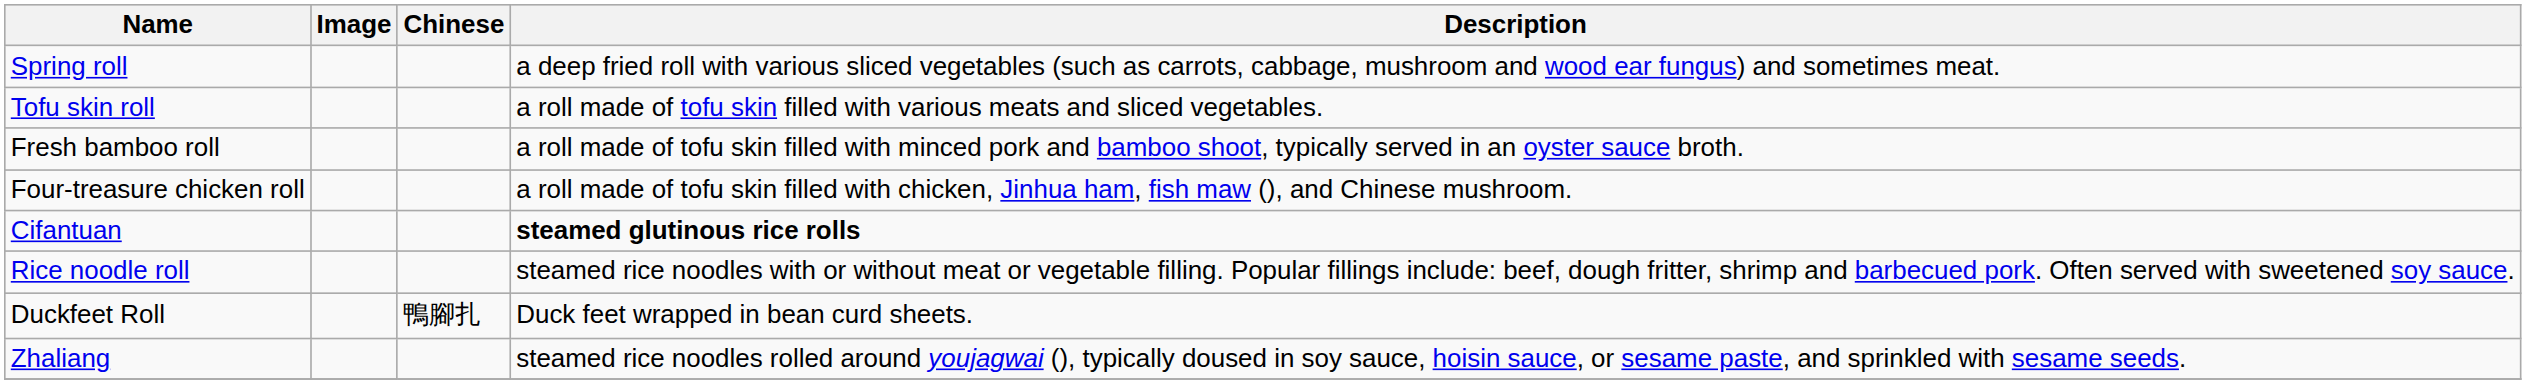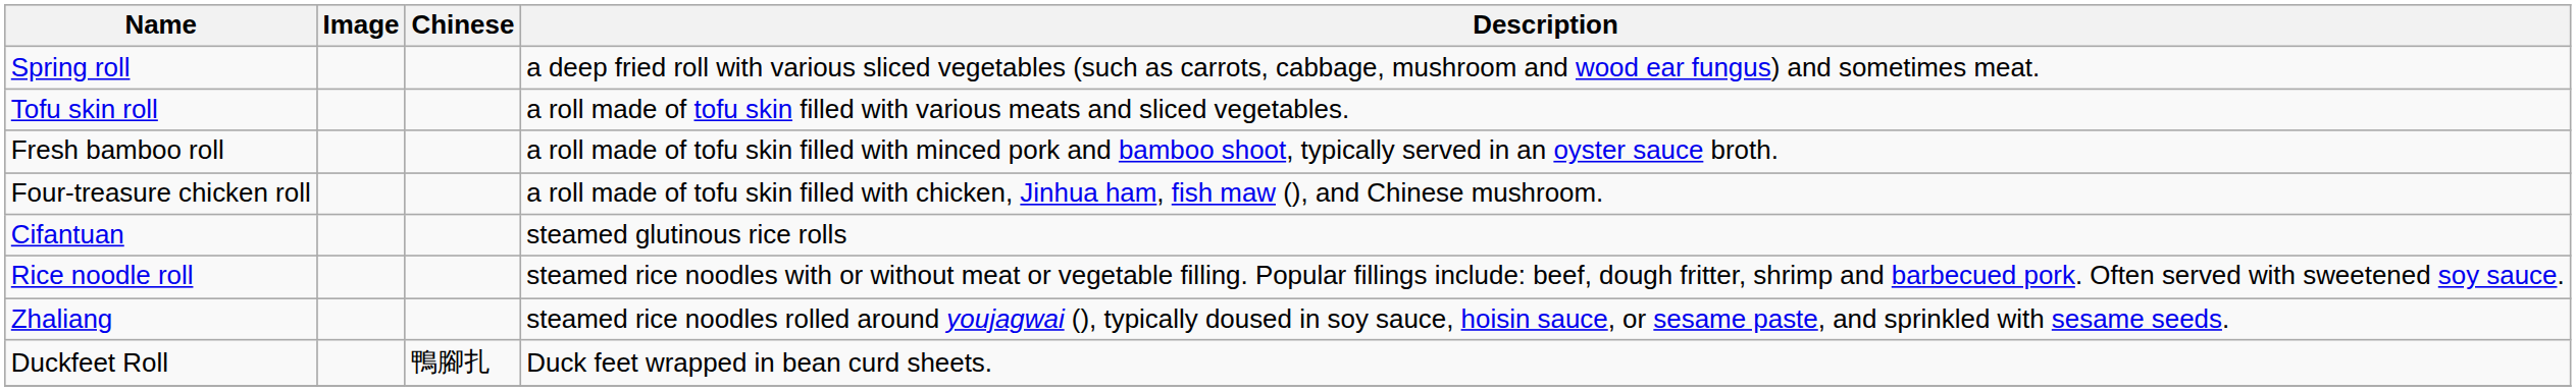 <table class="wikitable collapsible">
 <tr>
 <th>Name</th>
 <th>Image</th>
 <th>Chinese</th>
 <th>Description</th>
 </tr>
 <tr>
 <td><a href='#'>Spring roll</a></td>
 <td></td>
 <td></td>
 <td>a deep fried roll with various sliced vegetables (such as carrots, cabbage, mushroom and <a href='#'>wood ear fungus</a>) and sometimes meat.</td>
 </tr>
 <tr>
 <td><a href='#'>Tofu skin roll</a></td>
 <td></td>
 <td></td>
 <td>a roll made of <a href='#'>tofu skin</a> filled with various meats and sliced vegetables.</td>
 </tr>
 <tr>
 <td>Fresh bamboo roll</td>
 <td></td>
 <td></td>
 <td>a roll made of tofu skin filled with minced pork and <a href='#'>bamboo shoot</a>, typically served in an <a href='#'>oyster sauce</a> broth.</td>
 </tr>
 <tr>
 <td>Four-treasure chicken roll</td>
 <td></td>
 <td></td>
 <td>a roll made of tofu skin filled with chicken, <a href='#'>Jinhua ham</a>, <a href='#'>fish maw</a> (), and Chinese mushroom.</td>
 </tr>
 <tr>
 <td><a href='#'>Cifantuan</a></td>
 <td></td>
 <td></td>
-<td><strong>steamed  glutinous rice rolls</strong></td>
+<td>steamed  glutinous rice rolls</td>
 </tr>
 <tr>
 <td><a href='#'>Rice noodle roll</a></td>
 <td></td>
 <td></td>
 <td>steamed rice noodles with or without meat or vegetable filling. Popular fillings include: beef, dough fritter, shrimp and <a href='#'>barbecued pork</a>. Often served with sweetened <a href='#'>soy sauce</a>.</td>
 </tr>
 <tr>
+<td><a href='#'>Zhaliang</a></td>
+<td></td>
+<td></td>
+<td>steamed rice noodles rolled around <em><a href='#'> youjagwai</a></em> (), typically doused in soy sauce, <a href='#'>hoisin sauce</a>, or <a href='#'>sesame paste</a>, and sprinkled with <a href='#'>sesame seeds</a>.</td>
+</tr>
+<tr>
 <td>Duckfeet Roll</td>
 <td></td>
 <td>鴨腳扎</td>
 <td>Duck feet wrapped in bean curd sheets.</td>
 </tr>
 <tr>
-<td><a href='#'>Zhaliang</a></td>
-<td></td>
-<td></td>
-<td>steamed rice noodles rolled around <em><a href='#'> youjagwai</a></em> (), typically doused in soy sauce, <a href='#'>hoisin sauce</a>, or <a href='#'>sesame paste</a>, and sprinkled with <a href='#'>sesame seeds</a>.</td>
-</tr>
-<tr>
 </tr>
 </table>
